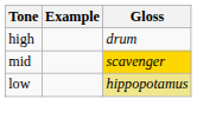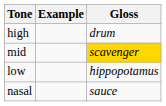 <table class="wikitable" align=center=1 cellpadding="5">
 <tr>
 <th>Tone</th>
 <th>Example</th>
 <th>Gloss</th>
 </tr>
 <tr>
 <td>high</td>
 <td></td>
 <td><em>drum</em></td>
 </tr>
 <tr>
 <td>mid</td>
 <td></td>
 <td style="background: gold;"><em>scavenger</em></td>
 </tr>
 <tr>
 <td>low</td>
 <td></td>
-<td style="background: khaki;"><em>hippopotamus</em></td>
+<td><em>hippopotamus</em></td>
+</tr>
+<tr>
+<td>nasal</td>
+<td></td>
+<td><em>sauce</em></td>
 </tr>
 </table>
